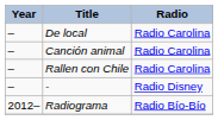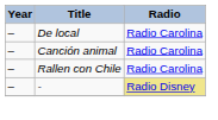 <table class="wikitable" style="font-size:90%;">
 <tr>
 <th style="background:#B0C4DE;">Year</th>
 <th style="background:#B0C4DE;">Title</th>
 <th style="background:#B0C4DE;">Radio</th>
 </tr>
 <tr>
 <td>–</td>
 <td><em>De local</em></td>
 <td><a href='#'>Radio Carolina</a></td>
 </tr>
 <tr>
 <td>–</td>
 <td><em>Canción animal</em></td>
 <td><a href='#'>Radio Carolina</a></td>
 </tr>
 <tr>
 <td>–</td>
 <td><em>Rallen con Chile</em></td>
 <td><a href='#'>Radio Carolina</a></td>
 </tr>
 <tr>
 <td>–</td>
 <td><em>-</em></td>
-<td><a href='#'>Radio Disney</a></td>
-</tr>
-<tr>
-<td>2012–</td>
-<td><em>Radiograma</em></td>
-<td><a href='#'>Radio Bío-Bío</a></td>
+<td style="background: khaki;"><a href='#'>Radio Disney</a></td>
 </tr>
 <tr>
 </tr>
 </table>
